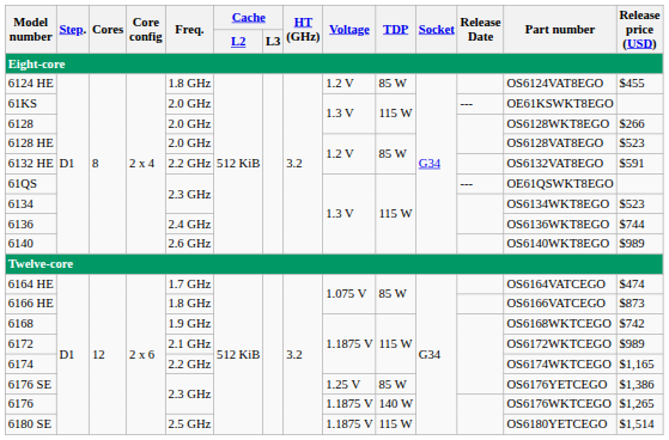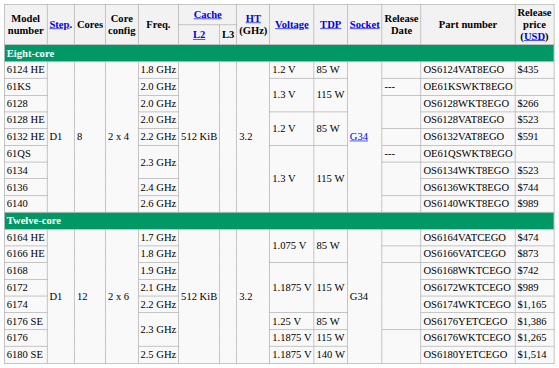 <table class="wikitable">
 <tr>
 <th rowspan="2">Model<br>number</th>
 <th rowspan="2"><a href='#'>Step</a>.</th>
 <th rowspan="2">Cores</th>
 <th rowspan="2">Core<br>config</th>
 <th rowspan="2">Freq.</th>
 <th colspan="2"><a href='#'>Cache</a></th>
 <th rowspan="2"><a href='#'>HT</a><br>(GHz)</th>
 <th rowspan="2"><a href='#'>Voltage</a></th>
 <th rowspan="2"><a href='#'>TDP</a></th>
 <th rowspan="2"><a href='#'>Socket</a></th>
 <th rowspan="2">Release<br>Date</th>
 <th rowspan="2">Part number</th>
 <th rowspan="2">Release<br>price<br>(<a href='#'>USD</a>)</th>
 </tr>
 <tr>
 <th><a href='#'>L2</a></th>
 <th>L3</th>
 </tr>
 <tr>
 <td colspan="15" style="text-align:left; background:#096; color:white;"><strong>Eight-core</strong></td>
 </tr>
 <tr>
 <td>6124 HE</td>
 <td rowspan="9">D1</td>
 <td rowspan="9">8</td>
 <td rowspan="9">2 x 4</td>
 <td>1.8 GHz</td>
 <td rowspan="9">512 KiB<br></td>
 <td rowspan="9"></td>
 <td rowspan="9">3.2</td>
 <td>1.2 V</td>
 <td>85 W</td>
 <td rowspan="9"><a href='#'>G34</a></td>
 <td></td>
 <td>OS6124VAT8EGO</td>
-<td>$455</td>
+<td>$435</td>
 </tr>
 <tr>
 <td>61KS</td>
 <td>2.0 GHz</td>
 <td rowspan="2">1.3 V</td>
 <td rowspan="2">115 W</td>
 <td>---</td>
 <td>OE61KSWKT8EGO</td>
 <td></td>
 </tr>
 <tr>
 <td>6128</td>
 <td>2.0 GHz</td>
 <td rowspan="2"></td>
 <td>OS6128WKT8EGO</td>
 <td>$266</td>
 </tr>
 <tr>
 <td>6128 HE</td>
 <td>2.0 GHz</td>
 <td rowspan="2">1.2 V</td>
 <td rowspan="2">85 W</td>
 <td>OS6128VAT8EGO</td>
 <td>$523</td>
 </tr>
 <tr>
 <td>6132 HE</td>
 <td>2.2 GHz</td>
 <td></td>
 <td>OS6132VAT8EGO</td>
 <td>$591</td>
 </tr>
 <tr>
 <td>61QS</td>
 <td rowspan="2">2.3 GHz</td>
 <td rowspan="4">1.3 V</td>
 <td rowspan="4">115 W</td>
 <td>---</td>
 <td>OE61QSWKT8EGO</td>
 <td></td>
 </tr>
 <tr>
 <td>6134</td>
 <td rowspan="2"></td>
 <td>OS6134WKT8EGO</td>
 <td>$523</td>
 </tr>
 <tr>
 <td>6136</td>
 <td>2.4 GHz</td>
 <td>OS6136WKT8EGO</td>
 <td>$744</td>
 </tr>
 <tr>
 <td>6140</td>
 <td>2.6 GHz</td>
 <td></td>
 <td>OS6140WKT8EGO</td>
 <td>$989</td>
 </tr>
 <tr>
 <td colspan="15" style="text-align:left; background:#096; color:white;"><strong>Twelve-core</strong></td>
 </tr>
 <tr>
 <td>6164 HE</td>
 <td rowspan="8">D1</td>
 <td rowspan="8">12</td>
 <td rowspan="8">2 x 6</td>
 <td>1.7 GHz</td>
 <td rowspan="8">512 KiB<br></td>
 <td rowspan="8"></td>
 <td rowspan="8">3.2</td>
 <td rowspan="2">1.075 V</td>
 <td rowspan="2">85 W</td>
 <td rowspan="8">G34</td>
 <td></td>
 <td>OS6164VATCEGO</td>
 <td>$474</td>
 </tr>
 <tr>
 <td>6166 HE</td>
 <td>1.8 GHz</td>
 <td></td>
 <td>OS6166VATCEGO</td>
 <td>$873</td>
 </tr>
 <tr>
 <td>6168</td>
 <td>1.9 GHz</td>
 <td rowspan="3">1.1875 V</td>
 <td rowspan="3">115 W</td>
 <td rowspan="4"></td>
 <td>OS6168WKTCEGO</td>
 <td>$742</td>
 </tr>
 <tr>
 <td>6172</td>
 <td>2.1 GHz</td>
 <td>OS6172WKTCEGO</td>
 <td>$989</td>
 </tr>
 <tr>
 <td>6174</td>
 <td>2.2 GHz</td>
 <td>OS6174WKTCEGO</td>
 <td>$1,165</td>
 </tr>
 <tr>
 <td>6176 SE</td>
 <td rowspan="2">2.3 GHz</td>
 <td>1.25 V</td>
 <td>85 W</td>
 <td>OS6176YETCEGO</td>
 <td>$1,386</td>
 </tr>
 <tr>
 <td>6176</td>
 <td>1.1875 V</td>
-<td>140 W</td>
+<td>115 W</td>
 <td rowspan="2"></td>
 <td>OS6176WKTCEGO</td>
 <td>$1,265</td>
 </tr>
 <tr>
 <td>6180 SE</td>
 <td>2.5 GHz</td>
 <td>1.1875 V</td>
-<td>115 W</td>
+<td>140 W</td>
 <td>OS6180YETCEGO</td>
 <td>$1,514</td>
 </tr>
 </table>
